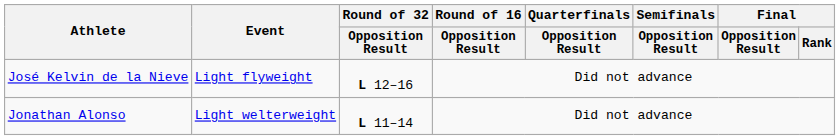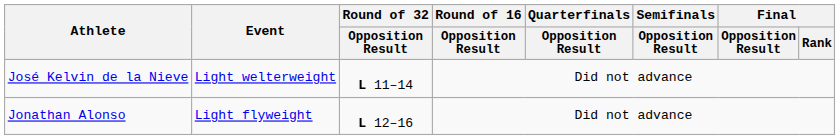 <table class="wikitable" style="font-size:90%">
 <tr>
 <th rowspan=2>Athlete</th>
 <th rowspan=2>Event</th>
 <th>Round of 32</th>
 <th>Round of 16</th>
 <th>Quarterfinals</th>
 <th>Semifinals</th>
 <th colspan=2>Final</th>
 </tr>
 <tr style="font-size:95%">
 <th>Opposition<br>Result</th>
 <th>Opposition<br>Result</th>
 <th>Opposition<br>Result</th>
 <th>Opposition<br>Result</th>
 <th>Opposition<br>Result</th>
 <th>Rank</th>
 </tr>
 <tr align=center>
 <td align=left><a href='#'>José Kelvin de la Nieve</a></td>
+<td align=left><a href='#'>Light welterweight</a></td>
+<td><br> <strong>L</strong> 11–14</td>
+<td colspan=5>Did not advance</td>
+</tr>
+<tr align=center>
+<td align=left><a href='#'>Jonathan Alonso</a></td>
 <td align=left><a href='#'>Light flyweight</a></td>
 <td><br> <strong>L</strong> 12–16</td>
 <td colspan=5>Did not advance</td>
 </tr>
-<tr align=center>
-<td align=left><a href='#'>Jonathan Alonso</a></td>
-<td align=left><a href='#'>Light welterweight</a></td>
-<td><br> <strong>L</strong> 11–14</td>
-<td colspan=5>Did not advance</td>
-</tr>
 </table>
